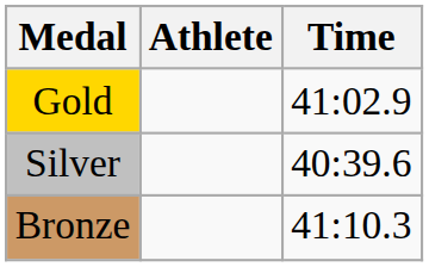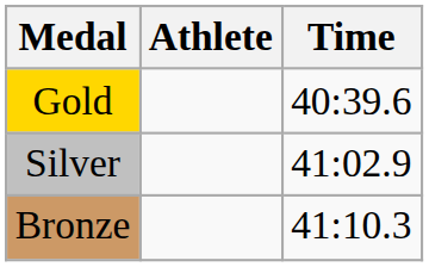 <table class="wikitable">
 <tr>
 <th>Medal</th>
 <th>Athlete</th>
 <th>Time</th>
 </tr>
 <tr>
 <td style="text-align:center;background-color:gold;">Gold</td>
 <td></td>
-<td>41:02.9</td>
+<td>40:39.6</td>
 </tr>
 <tr>
 <td style="text-align:center;background-color:silver;">Silver</td>
 <td></td>
-<td>40:39.6</td>
+<td>41:02.9</td>
 </tr>
 <tr>
 <td style="text-align:center;background-color:#CC9966;">Bronze</td>
 <td></td>
 <td>41:10.3</td>
 </tr>
 </table>
